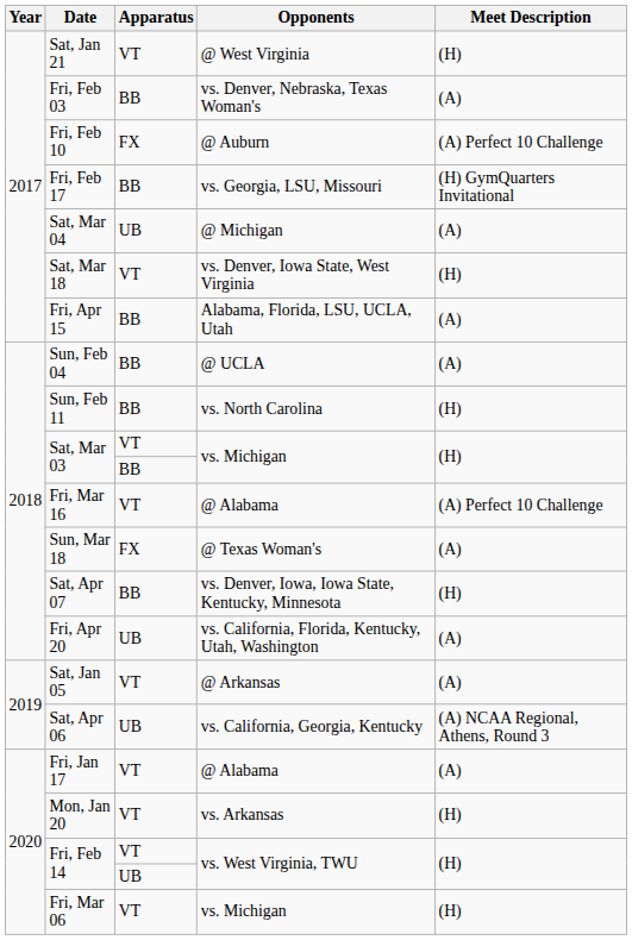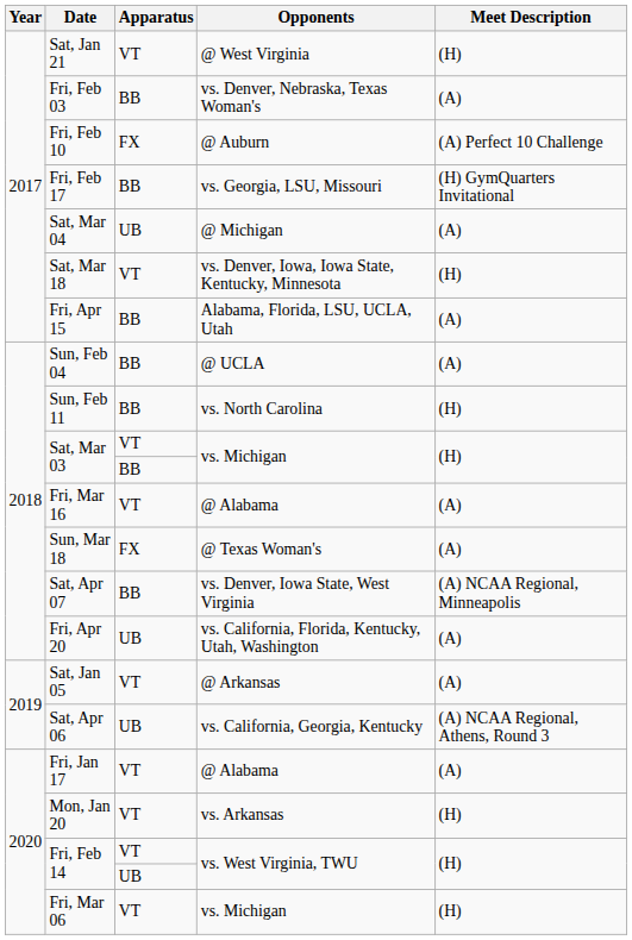 <table class="wikitable">
 <tr>
 <th>Year</th>
 <th>Date</th>
 <th>Apparatus</th>
 <th>Opponents</th>
 <th>Meet Description</th>
 </tr>
 <tr>
 <td rowspan="7">2017</td>
 <td>Sat, Jan 21</td>
 <td>VT</td>
 <td>@ West Virginia</td>
 <td>(H)</td>
 </tr>
 <tr>
 <td>Fri, Feb 03</td>
 <td>BB</td>
 <td>vs. Denver, Nebraska, Texas Woman's</td>
 <td>(A)</td>
 </tr>
 <tr>
 <td>Fri, Feb 10</td>
 <td>FX</td>
 <td>@ Auburn</td>
 <td>(A) Perfect 10 Challenge</td>
 </tr>
 <tr>
 <td>Fri, Feb 17</td>
 <td>BB</td>
 <td>vs. Georgia, LSU, Missouri</td>
 <td>(H) GymQuarters Invitational</td>
 </tr>
 <tr>
 <td>Sat, Mar 04</td>
 <td>UB</td>
 <td>@ Michigan</td>
 <td>(A)</td>
 </tr>
 <tr>
 <td>Sat, Mar 18</td>
 <td>VT</td>
-<td>vs. Denver, Iowa State, West Virginia</td>
+<td>vs. Denver, Iowa, Iowa State, Kentucky, Minnesota</td>
 <td>(H)</td>
 </tr>
 <tr>
 <td>Fri, Apr 15</td>
 <td>BB</td>
 <td>Alabama, Florida, LSU, UCLA, Utah</td>
 <td>(A)</td>
 </tr>
 <tr>
 <td rowspan="8">2018</td>
 <td>Sun, Feb 04</td>
 <td>BB</td>
 <td>@ UCLA</td>
 <td>(A)</td>
 </tr>
 <tr>
 <td>Sun, Feb 11</td>
 <td>BB</td>
 <td>vs. North Carolina</td>
 <td>(H)</td>
 </tr>
 <tr>
 <td rowspan="2">Sat, Mar 03</td>
 <td>VT</td>
 <td rowspan="2">vs. Michigan</td>
 <td rowspan="2">(H)</td>
 </tr>
 <tr>
 <td>BB</td>
 </tr>
 <tr>
 <td>Fri, Mar 16</td>
 <td>VT</td>
 <td>@ Alabama</td>
-<td>(A) Perfect 10 Challenge</td>
+<td>(A)</td>
 </tr>
 <tr>
 <td>Sun, Mar 18</td>
 <td>FX</td>
 <td>@ Texas Woman's</td>
 <td>(A)</td>
 </tr>
 <tr>
 <td>Sat, Apr 07</td>
 <td>BB</td>
-<td>vs. Denver, Iowa, Iowa State, Kentucky, Minnesota</td>
-<td>(H)</td>
+<td>vs. Denver, Iowa State, West Virginia</td>
+<td>(A) NCAA Regional, Minneapolis</td>
 </tr>
 <tr>
 <td>Fri, Apr 20</td>
 <td>UB</td>
 <td>vs. California, Florida, Kentucky, Utah, Washington</td>
 <td>(A)</td>
 </tr>
 <tr>
 <td rowspan="2">2019</td>
 <td>Sat, Jan 05</td>
 <td>VT</td>
 <td>@ Arkansas</td>
 <td>(A)</td>
 </tr>
 <tr>
 <td>Sat, Apr 06</td>
 <td>UB</td>
 <td>vs. California, Georgia, Kentucky</td>
 <td>(A) NCAA Regional, Athens, Round 3</td>
 </tr>
 <tr>
 <td rowspan="5">2020</td>
 <td>Fri, Jan 17</td>
 <td>VT</td>
 <td>@ Alabama</td>
 <td>(A)</td>
 </tr>
 <tr>
 <td>Mon, Jan 20</td>
 <td>VT</td>
 <td>vs. Arkansas</td>
 <td>(H)</td>
 </tr>
 <tr>
 <td rowspan="2">Fri, Feb 14</td>
 <td>VT</td>
 <td rowspan="2">vs. West Virginia, TWU</td>
 <td rowspan="2">(H)</td>
 </tr>
 <tr>
 <td>UB</td>
 </tr>
 <tr>
 <td>Fri, Mar 06</td>
 <td>VT</td>
 <td>vs. Michigan</td>
 <td>(H)</td>
 </tr>
 </table>
